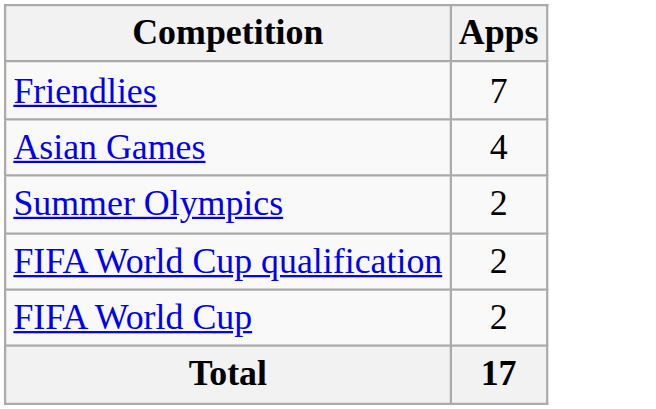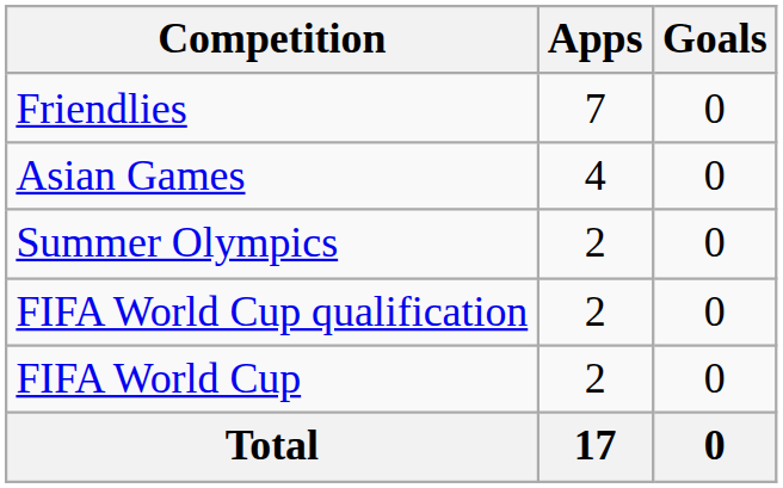 <table class="wikitable" style="text-align:center">
 <tr>
 <th>Competition</th>
 <th>Apps</th>
+<th>Goals</th>
 </tr>
 <tr>
 <td align="left"><a href='#'>Friendlies</a></td>
 <td>7</td>
+<td>0</td>
 </tr>
 <tr>
 <td align="left"><a href='#'>Asian Games</a></td>
 <td>4</td>
+<td>0</td>
 </tr>
 <tr>
 <td align="left"><a href='#'>Summer Olympics</a></td>
 <td>2</td>
+<td>0</td>
 </tr>
 <tr>
 <td align="left"><a href='#'>FIFA World Cup qualification</a></td>
 <td>2</td>
+<td>0</td>
 </tr>
 <tr>
 <td align="left"><a href='#'>FIFA World Cup</a></td>
 <td>2</td>
+<td>0</td>
 </tr>
 <tr>
 <th>Total</th>
 <th>17</th>
+<th>0</th>
 </tr>
 </table>
